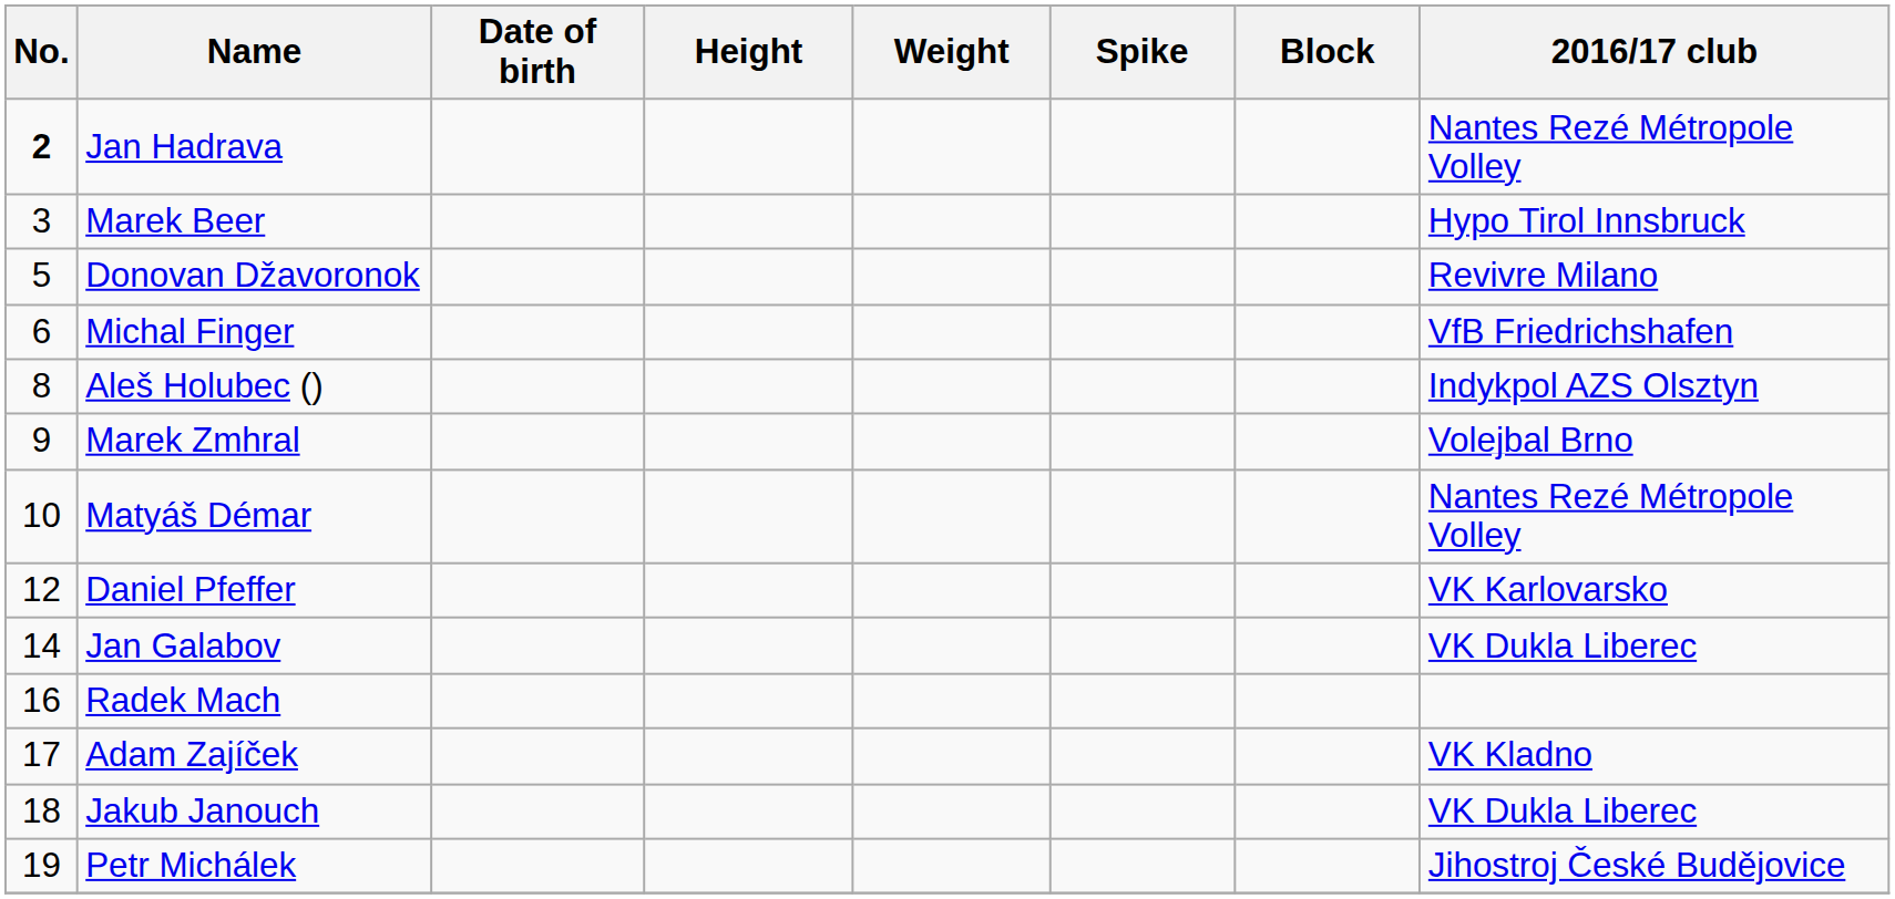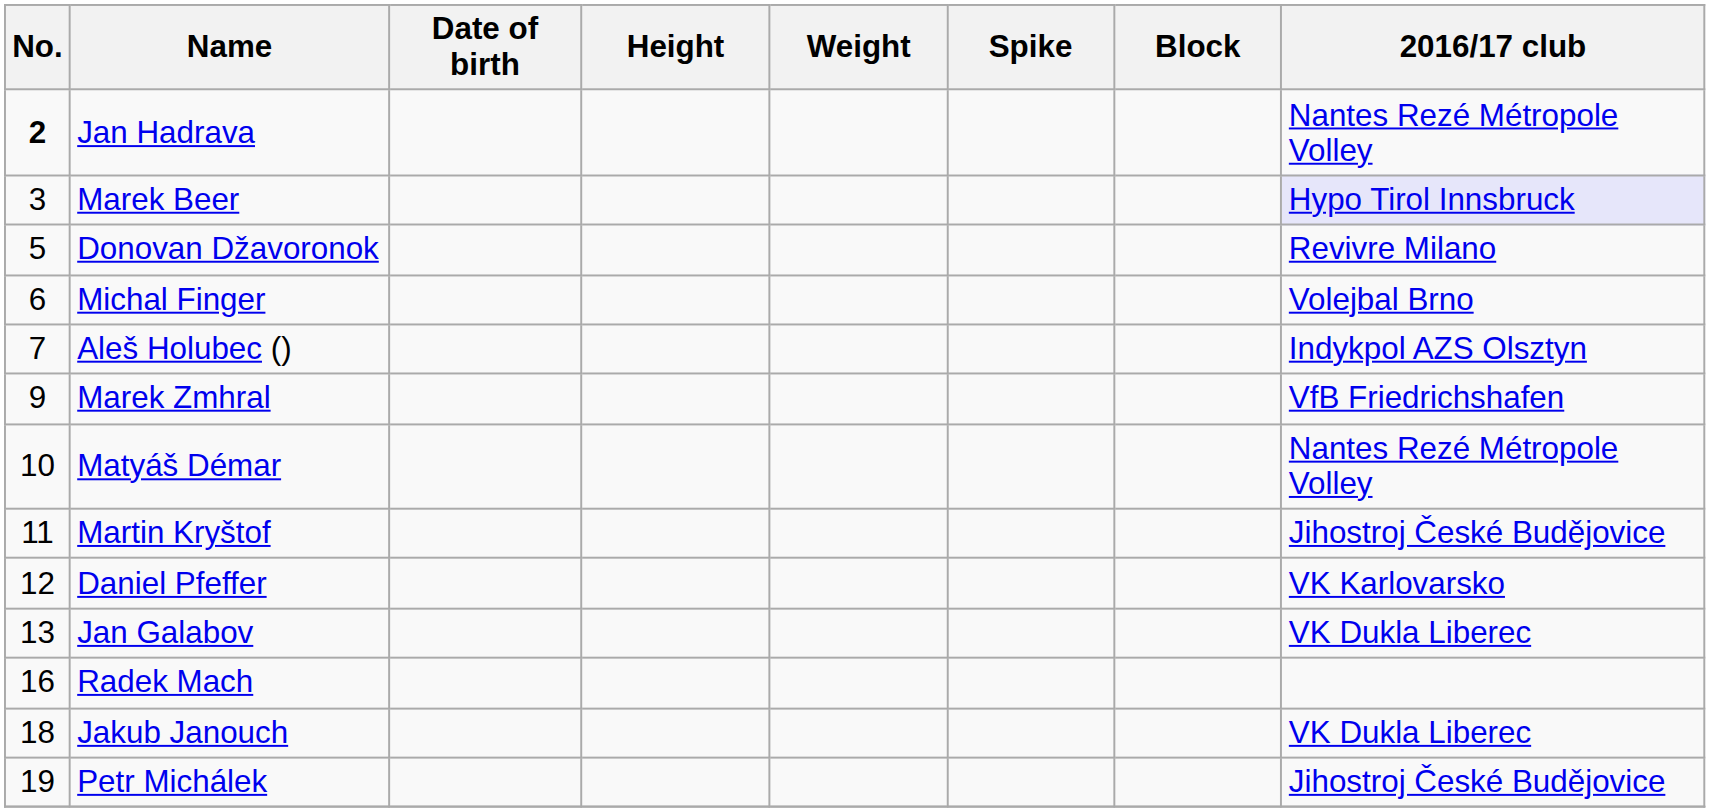 <table class="wikitable sortable" style="font-size:100%; text-align:center;">
 <tr>
 <th>No.</th>
 <th style="width:14em">Name</th>
 <th style="width:9em">Date of birth</th>
 <th style="width:8em">Height</th>
 <th style="width:7em">Weight</th>
 <th style="width:7em">Spike</th>
 <th style="width:7em">Block</th>
 <th style="width:19em">2016/17 club</th>
 </tr>
 <tr>
 <td><strong>2</strong></td>
 <td align=left><a href='#'>Jan Hadrava</a></td>
 <td align=right></td>
 <td></td>
 <td></td>
 <td></td>
 <td></td>
 <td align=left> <a href='#'>Nantes Rezé Métropole Volley</a></td>
 </tr>
 <tr>
 <td>3</td>
 <td align=left><a href='#'>Marek Beer</a></td>
 <td align=right></td>
 <td></td>
 <td></td>
 <td></td>
 <td></td>
-<td align=left> <a href='#'>Hypo Tirol Innsbruck</a></td>
+<td align=left style="background: lavender;"> <a href='#'>Hypo Tirol Innsbruck</a></td>
 </tr>
 <tr>
 <td>5</td>
 <td align=left><a href='#'>Donovan Džavoronok</a></td>
 <td align=right></td>
 <td></td>
 <td></td>
 <td></td>
 <td></td>
 <td align=left> <a href='#'>Revivre Milano</a></td>
 </tr>
 <tr>
 <td>6</td>
 <td align=left><a href='#'>Michal Finger</a></td>
 <td align=right></td>
 <td></td>
 <td></td>
 <td></td>
 <td></td>
-<td align=left> <a href='#'>VfB Friedrichshafen</a></td>
+<td align=left> <a href='#'>Volejbal Brno</a></td>
 </tr>
 <tr>
-<td>8</td>
+<td>7</td>
 <td align=left><a href='#'>Aleš Holubec</a> ()</td>
 <td align=right></td>
 <td></td>
 <td></td>
 <td></td>
 <td></td>
 <td align=left> <a href='#'>Indykpol AZS Olsztyn</a></td>
 </tr>
 <tr>
 <td>9</td>
 <td align=left><a href='#'>Marek Zmhral</a></td>
 <td align=right></td>
 <td></td>
 <td></td>
 <td></td>
 <td></td>
-<td align=left> <a href='#'>Volejbal Brno</a></td>
+<td align=left> <a href='#'>VfB Friedrichshafen</a></td>
 </tr>
 <tr>
 <td>10</td>
 <td align=left><a href='#'>Matyáš Démar</a></td>
 <td align=right></td>
 <td></td>
 <td></td>
 <td></td>
 <td></td>
 <td align=left> <a href='#'>Nantes Rezé Métropole Volley</a></td>
 </tr>
 <tr>
+<td>11</td>
+<td align=left><a href='#'>Martin Kryštof</a></td>
+<td align=right></td>
+<td></td>
+<td></td>
+<td></td>
+<td></td>
+<td align=left> <a href='#'>Jihostroj České Budějovice</a></td>
+</tr>
+<tr>
 <td>12</td>
 <td align=left><a href='#'>Daniel Pfeffer</a></td>
 <td align=right></td>
 <td></td>
 <td></td>
 <td></td>
 <td></td>
 <td align=left> <a href='#'>VK Karlovarsko</a></td>
 </tr>
 <tr>
-<td>14</td>
+<td>13</td>
 <td align=left><a href='#'>Jan Galabov</a></td>
 <td align=right></td>
 <td></td>
 <td></td>
 <td></td>
 <td></td>
 <td align=left> <a href='#'>VK Dukla Liberec</a></td>
 </tr>
 <tr>
 <td>16</td>
 <td align=left><a href='#'>Radek Mach</a></td>
 <td align=right></td>
 <td></td>
 <td></td>
 <td></td>
 <td></td>
 <td align=left></td>
-</tr>
-<tr>
-<td>17</td>
-<td align=left><a href='#'>Adam Zajíček</a></td>
-<td align=right></td>
-<td></td>
-<td></td>
-<td></td>
-<td></td>
-<td align=left> <a href='#'>VK Kladno</a></td>
 </tr>
 <tr>
 <td>18</td>
 <td align=left><a href='#'>Jakub Janouch</a></td>
 <td align=right></td>
 <td></td>
 <td></td>
 <td></td>
 <td></td>
 <td align=left> <a href='#'>VK Dukla Liberec</a></td>
 </tr>
 <tr>
 <td>19</td>
 <td align=left><a href='#'>Petr Michálek</a></td>
 <td align=right></td>
 <td></td>
 <td></td>
 <td></td>
 <td></td>
 <td align=left> <a href='#'>Jihostroj České Budějovice</a></td>
 </tr>
 <tr>
 </tr>
 </table>
